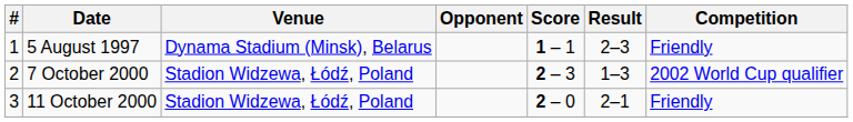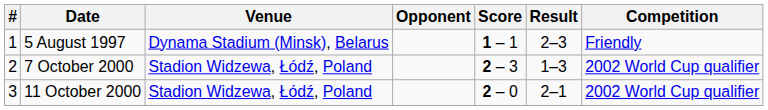 <table class="wikitable" border="1">
 <tr>
 <th>#</th>
 <th>Date</th>
 <th>Venue</th>
 <th>Opponent</th>
 <th>Score</th>
 <th>Result</th>
 <th>Competition</th>
 </tr>
 <tr>
 <td>1</td>
 <td>5 August 1997</td>
 <td><a href='#'>Dynama Stadium (Minsk)</a>, <a href='#'>Belarus</a></td>
 <td></td>
 <td align=center><strong>1</strong> – 1</td>
 <td align=center>2–3</td>
 <td><a href='#'>Friendly</a></td>
 </tr>
 <tr>
 <td>2</td>
 <td>7 October 2000</td>
 <td><a href='#'>Stadion Widzewa</a>, <a href='#'>Łódź</a>, <a href='#'>Poland</a></td>
 <td></td>
 <td align=center><strong>2</strong> – 3</td>
 <td align=center>1–3</td>
 <td><a href='#'>2002 World Cup qualifier</a></td>
 </tr>
 <tr>
 <td>3</td>
 <td>11 October 2000</td>
 <td><a href='#'>Stadion Widzewa</a>, <a href='#'>Łódź</a>, <a href='#'>Poland</a></td>
 <td></td>
 <td align=center><strong>2</strong> – 0</td>
 <td align=center>2–1</td>
-<td><a href='#'>Friendly</a></td>
+<td><a href='#'>2002 World Cup qualifier</a></td>
 </tr>
 <tr>
 </tr>
 </table>
